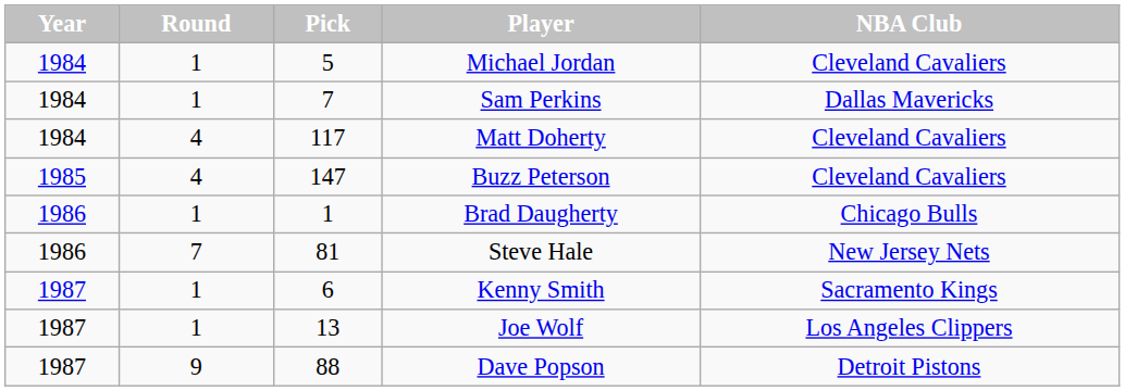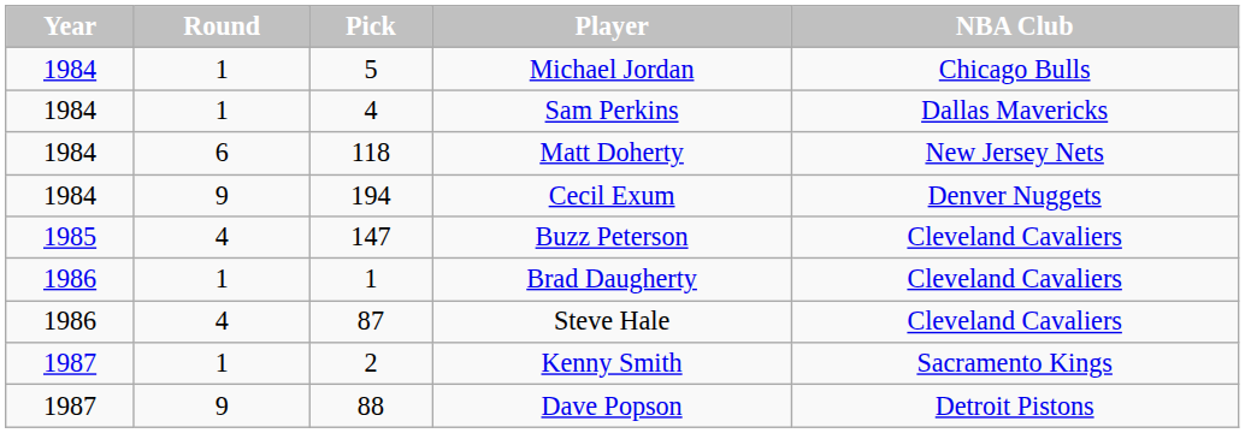 <table class="wikitable" style="width:84%;">
 <tr style="text-align:center; background:silver; color:#fff;">
 <td><strong>Year</strong></td>
 <td><strong>Round</strong></td>
 <td><strong>Pick</strong></td>
 <td><strong>Player</strong></td>
 <td><strong>NBA Club</strong></td>
 </tr>
 <tr style="text-align:center;" bgcolor="">
 <td><a href='#'>1984</a></td>
 <td>1</td>
 <td>5</td>
 <td><a href='#'>Michael Jordan</a></td>
-<td><a href='#'>Cleveland Cavaliers</a></td>
+<td><a href='#'>Chicago Bulls</a></td>
 </tr>
 <tr style="text-align:center;" bgcolor="">
 <td>1984</td>
 <td>1</td>
-<td>7</td>
+<td>4</td>
 <td><a href='#'>Sam Perkins</a></td>
 <td><a href='#'>Dallas Mavericks</a></td>
 </tr>
 <tr style="text-align:center;" bgcolor="">
 <td>1984</td>
-<td>4</td>
-<td>117</td>
+<td>6</td>
+<td>118</td>
 <td><a href='#'>Matt Doherty</a></td>
-<td><a href='#'>Cleveland Cavaliers</a></td>
+<td><a href='#'>New Jersey Nets</a></td>
+</tr>
+<tr style="text-align:center;" bgcolor="">
+<td>1984</td>
+<td>9</td>
+<td>194</td>
+<td><a href='#'>Cecil Exum</a></td>
+<td><a href='#'>Denver Nuggets</a></td>
 </tr>
 <tr style="text-align:center;" bgcolor="">
 <td><a href='#'>1985</a></td>
 <td>4</td>
 <td>147</td>
 <td><a href='#'>Buzz Peterson</a></td>
 <td><a href='#'>Cleveland Cavaliers</a></td>
 </tr>
 <tr style="text-align:center;" bgcolor="">
 <td><a href='#'>1986</a></td>
 <td>1</td>
 <td>1</td>
 <td><a href='#'>Brad Daugherty</a></td>
-<td><a href='#'>Chicago Bulls</a></td>
+<td><a href='#'>Cleveland Cavaliers</a></td>
 </tr>
 <tr style="text-align:center;" bgcolor="">
 <td>1986</td>
-<td>7</td>
-<td>81</td>
+<td>4</td>
+<td>87</td>
 <td>Steve Hale</td>
-<td><a href='#'>New Jersey Nets</a></td>
+<td><a href='#'>Cleveland Cavaliers</a></td>
 </tr>
 <tr style="text-align:center;" bgcolor="">
 <td><a href='#'>1987</a></td>
 <td>1</td>
-<td>6</td>
+<td>2</td>
 <td><a href='#'>Kenny Smith</a></td>
 <td><a href='#'>Sacramento Kings</a></td>
-</tr>
-<tr style="text-align:center;" bgcolor="">
-<td>1987</td>
-<td>1</td>
-<td>13</td>
-<td><a href='#'>Joe Wolf</a></td>
-<td><a href='#'>Los Angeles Clippers</a></td>
 </tr>
 <tr style="text-align:center;" bgcolor="">
 <td>1987</td>
 <td>9</td>
 <td>88</td>
 <td><a href='#'>Dave Popson</a></td>
 <td><a href='#'>Detroit Pistons</a></td>
 </tr>
 </table>
